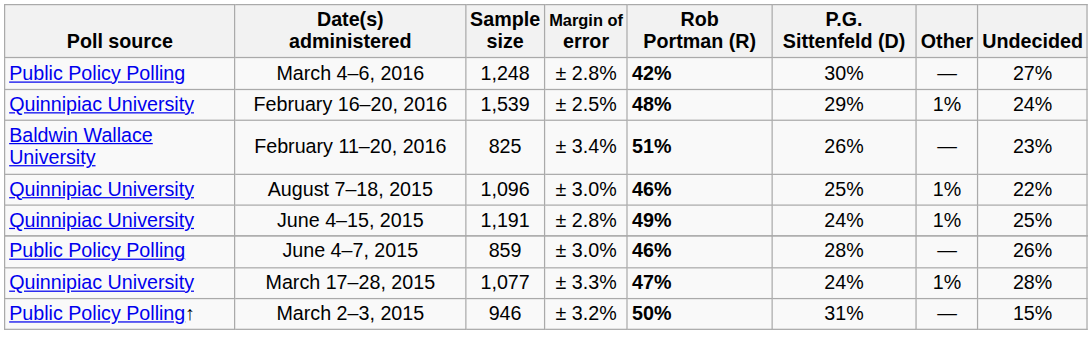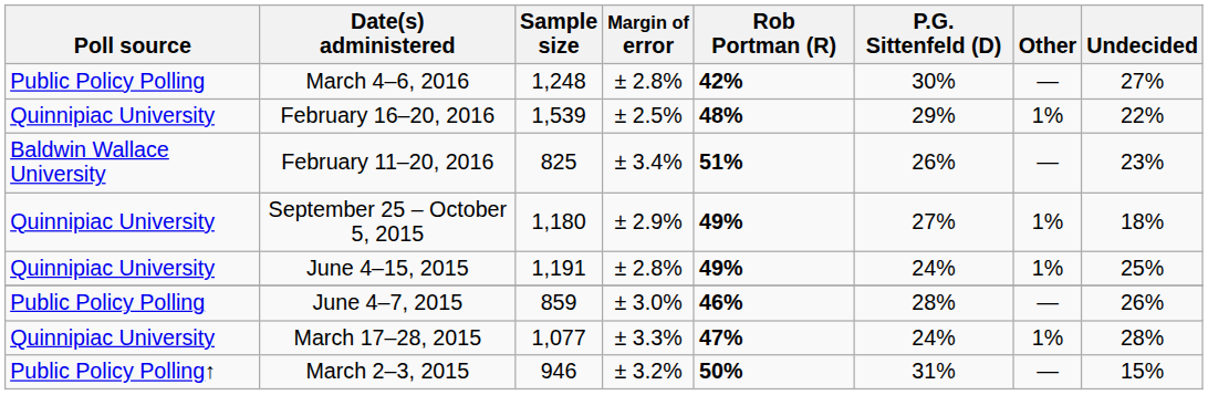 <table class="wikitable">
 <tr valign= bottom>
 <th style="width:180px;">Poll source</th>
 <th style="width:180px;">Date(s)<br>administered</th>
 <th class=small>Sample<br>size</th>
 <th class=small><small>Margin of</small><br>error</th>
 <th style="width:110px;">Rob<br>Portman (R)</th>
 <th style="width:110px;">P.G.<br>Sittenfeld (D)</th>
 <th>Other</th>
 <th>Undecided</th>
 </tr>
 <tr>
 <td><a href='#'>Public Policy Polling</a></td>
 <td align=center>March 4–6, 2016</td>
 <td align=center>1,248</td>
 <td align=center>± 2.8%</td>
 <td><strong>42%</strong></td>
 <td align=center>30%</td>
 <td align=center>—</td>
 <td align=center>27%</td>
 </tr>
 <tr>
 <td><a href='#'>Quinnipiac University</a></td>
 <td align=center>February 16–20, 2016</td>
 <td align=center>1,539</td>
 <td align=center>± 2.5%</td>
 <td><strong>48%</strong></td>
 <td align=center>29%</td>
 <td align=center>1%</td>
-<td align=center>24%</td>
+<td align=center>22%</td>
 </tr>
 <tr>
 <td><a href='#'>Baldwin Wallace University</a></td>
 <td align=center>February 11–20, 2016</td>
 <td align=center>825</td>
 <td align=center>± 3.4%</td>
 <td><strong>51%</strong></td>
 <td align=center>26%</td>
 <td align=center>—</td>
 <td align=center>23%</td>
 </tr>
 <tr>
 <td><a href='#'>Quinnipiac University</a></td>
-<td align=center>August 7–18, 2015</td>
-<td align=center>1,096</td>
-<td align=center>± 3.0%</td>
-<td><strong>46%</strong></td>
-<td align=center>25%</td>
+<td align=center>September 25 – October 5, 2015</td>
+<td align=center>1,180</td>
+<td align=center>± 2.9%</td>
+<td><strong>49%</strong></td>
+<td align=center>27%</td>
 <td align=center>1%</td>
-<td align=center>22%</td>
+<td align=center>18%</td>
 </tr>
 <tr>
 <td><a href='#'>Quinnipiac University</a></td>
 <td align=center>June 4–15, 2015</td>
 <td align=center>1,191</td>
 <td align=center>± 2.8%</td>
 <td><strong>49%</strong></td>
 <td align=center>24%</td>
 <td align=center>1%</td>
 <td align=center>25%</td>
 </tr>
 <tr>
 </tr>
 <tr>
 <td><a href='#'>Public Policy Polling</a></td>
 <td align=center>June 4–7, 2015</td>
 <td align=center>859</td>
 <td align=center>± 3.0%</td>
 <td><strong>46%</strong></td>
 <td align=center>28%</td>
 <td align=center>—</td>
 <td align=center>26%</td>
 </tr>
 <tr>
 <td><a href='#'>Quinnipiac University</a></td>
 <td align=center>March 17–28, 2015</td>
 <td align=center>1,077</td>
 <td align=center>± 3.3%</td>
 <td><strong>47%</strong></td>
 <td align=center>24%</td>
 <td align=center>1%</td>
 <td align=center>28%</td>
 </tr>
 <tr>
 <td><a href='#'>Public Policy Polling</a>↑</td>
 <td align=center>March 2–3, 2015</td>
 <td align=center>946</td>
 <td align=center>± 3.2%</td>
 <td><strong>50%</strong></td>
 <td align=center>31%</td>
 <td align=center>—</td>
 <td align=center>15%</td>
 </tr>
 </table>
